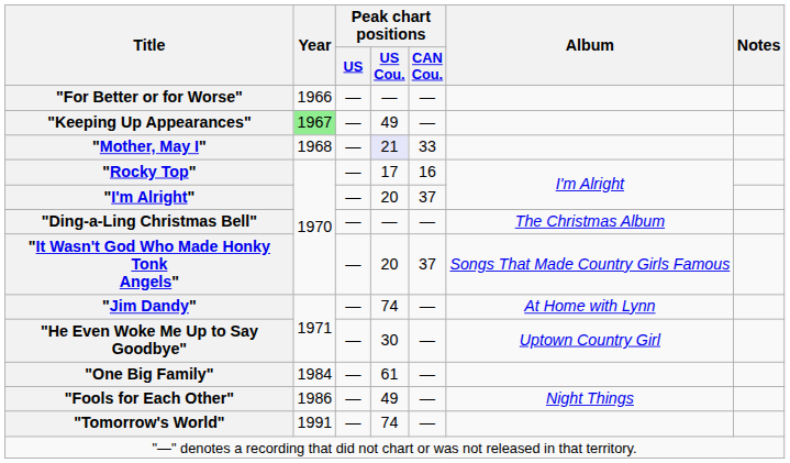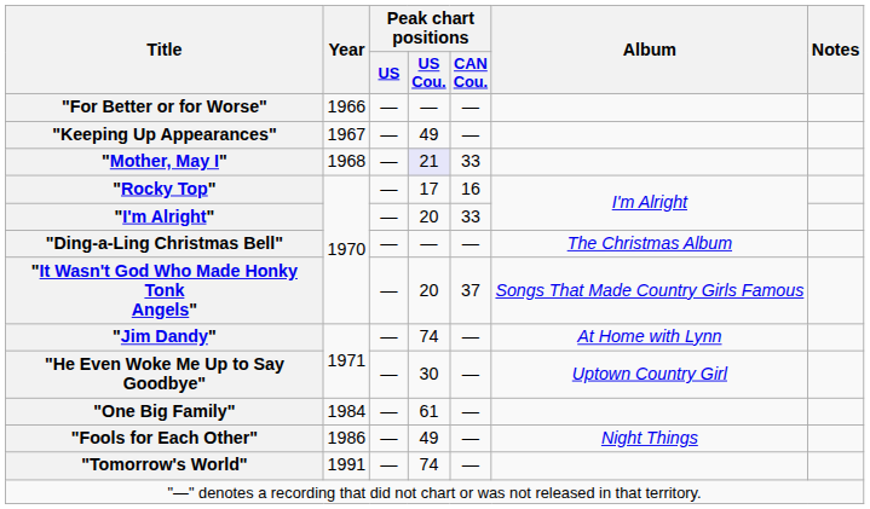 <table class="wikitable plainrowheaders" style="text-align:center;" border="1">
 <tr>
 <th scope="col" rowspan="2" style="width:18em;">Title</th>
 <th scope="col" rowspan="2">Year</th>
 <th scope="col" colspan="3">Peak chart positions</th>
 <th scope="col" rowspan="2">Album</th>
 <th scope="col" rowspan="2">Notes</th>
 </tr>
 <tr>
 <th scope="col" style="width:2em;font-size:90%;"><a href='#'>US</a><br></th>
 <th scope="col" style="width:2em;font-size:90%;"><a href='#'>US<br>Cou.</a><br></th>
 <th scope="col" style="width:2em;font-size:90%;"><a href='#'>CAN<br>Cou.</a><br></th>
 </tr>
 <tr>
 <th scope="row">"For Better or for Worse"<br></th>
 <td>1966</td>
 <td>—</td>
 <td>—</td>
 <td>—</td>
 <td></td>
 <td></td>
 </tr>
 <tr>
 <th scope="row">"Keeping Up Appearances"<br></th>
-<td style="background: lightgreen;">1967</td>
+<td>1967</td>
 <td>—</td>
 <td>49</td>
 <td>—</td>
 <td></td>
 <td></td>
 </tr>
 <tr>
 <th scope="row">"<a href='#'>Mother, May I</a>" <br></th>
 <td>1968</td>
 <td>—</td>
 <td style="background: lavender;">21</td>
 <td>33</td>
 <td></td>
 <td></td>
 </tr>
 <tr>
 <th scope="row">"<a href='#'>Rocky Top</a>"</th>
 <td rowspan="4">1970</td>
 <td>—</td>
 <td>17</td>
 <td>16</td>
 <td rowspan="2"><em><a href='#'>I'm Alright</a></em></td>
 <td></td>
 </tr>
 <tr>
 <th scope="row">"<a href='#'>I'm Alright</a>"</th>
 <td>—</td>
 <td>20</td>
-<td>37</td>
+<td>33</td>
 <td></td>
 </tr>
 <tr>
 <th scope="row">"Ding-a-Ling Christmas Bell"</th>
 <td>—</td>
 <td>—</td>
 <td>—</td>
 <td><em><a href='#'>The Christmas Album</a></em></td>
 <td></td>
 </tr>
 <tr>
 <th scope="row">"<a href='#'>It Wasn't God Who Made Honky Tonk<br>Angels</a>"</th>
 <td>—</td>
 <td>20</td>
 <td>37</td>
 <td><em><a href='#'>Songs That Made Country Girls Famous</a></em></td>
 <td></td>
 </tr>
 <tr>
 <th scope="row">"<a href='#'>Jim Dandy</a>"</th>
 <td rowspan="2">1971</td>
 <td>—</td>
 <td>74</td>
 <td>—</td>
 <td><em><a href='#'>At Home with Lynn</a></em></td>
 <td></td>
 </tr>
 <tr>
 <th scope="row">"He Even Woke Me Up to Say<br>Goodbye"</th>
 <td>—</td>
 <td>30</td>
 <td>—</td>
 <td><em><a href='#'>Uptown Country Girl</a></em></td>
 <td></td>
 </tr>
 <tr>
 <th scope="row">"One Big Family"</th>
 <td>1984</td>
 <td>—</td>
 <td>61</td>
 <td>—</td>
 <td></td>
 <td></td>
 </tr>
 <tr>
 <th scope="row">"Fools for Each Other"<br></th>
 <td>1986</td>
 <td>—</td>
 <td>49</td>
 <td>—</td>
 <td><em><a href='#'>Night Things</a></em></td>
 <td></td>
 </tr>
 <tr>
 <th scope="row">"Tomorrow's World"</th>
 <td>1991</td>
 <td>—</td>
 <td>74</td>
 <td>—</td>
 <td></td>
 <td></td>
 </tr>
 <tr>
 <td colspan="7" style="font-size:90%">"—" denotes a recording that did not chart or was not released in that territory.</td>
 </tr>
 </table>
